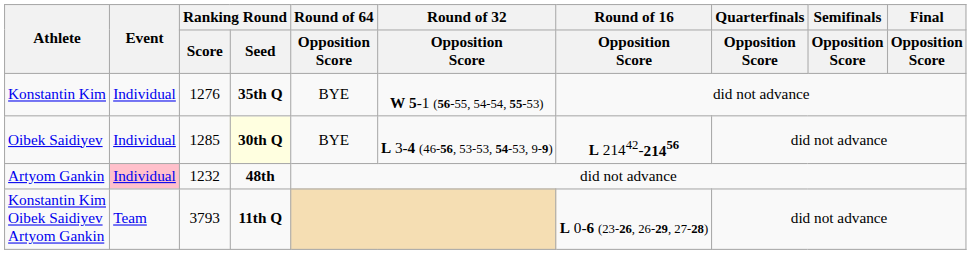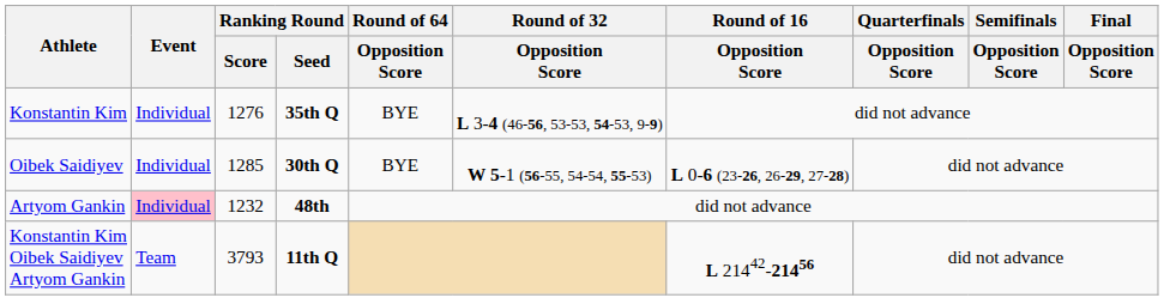 <table class=wikitable style="font-size:90%">
 <tr>
 <th rowspan=2>Athlete</th>
 <th rowspan=2>Event</th>
 <th colspan=2>Ranking Round</th>
 <th>Round of 64</th>
 <th>Round of 32</th>
 <th>Round of 16</th>
 <th>Quarterfinals</th>
 <th>Semifinals</th>
 <th>Final</th>
 </tr>
 <tr>
 <th>Score</th>
 <th>Seed</th>
 <th>Opposition<br>Score</th>
 <th>Opposition<br>Score</th>
 <th>Opposition<br>Score</th>
 <th>Opposition<br>Score</th>
 <th>Opposition<br>Score</th>
 <th>Opposition<br>Score</th>
 </tr>
 <tr>
 <td><a href='#'>Konstantin Kim</a></td>
 <td><a href='#'>Individual</a></td>
 <td align=center>1276</td>
 <td align=center><strong>35th Q</strong></td>
 <td align=center>BYE</td>
-<td align=center><br> <strong>W</strong> <strong>5</strong>-1 <small>(<strong>56</strong>-55, 54-54, <strong>55</strong>-53)</small></td>
+<td align=center><br> <strong>L</strong> 3-<strong>4</strong> <small>(46-<strong>56</strong>, 53-53, <strong>54</strong>-53, 9-<strong>9</strong>)</small></td>
 <td align=center colspan="7">did not advance</td>
 </tr>
 <tr>
 <td><a href='#'>Oibek Saidiyev</a></td>
 <td><a href='#'>Individual</a></td>
 <td align=center>1285</td>
-<td align=center style="background: lightyellow;"><strong>30th Q</strong></td>
+<td align=center><strong>30th Q</strong></td>
 <td align=center>BYE</td>
-<td align=center><br> <strong>L</strong> 3-<strong>4</strong> <small>(46-<strong>56</strong>, 53-53, <strong>54</strong>-53, 9-<strong>9</strong>)</small></td>
-<td align=center> <br> <strong>L</strong> 214<sup>42</sup>-<strong>214<sup>56</sup></strong></td>
+<td align=center><br> <strong>W</strong> <strong>5</strong>-1 <small>(<strong>56</strong>-55, 54-54, <strong>55</strong>-53)</small></td>
+<td align=center><br> <strong>L</strong> 0-<strong>6</strong> <small>(23-<strong>26</strong>, 26-<strong>29</strong>, 27-<strong>28</strong>)</small></td>
 <td align=center colspan="7">did not advance</td>
 </tr>
 <tr>
 <td><a href='#'>Artyom Gankin</a></td>
 <td style="background: pink;"><a href='#'>Individual</a></td>
 <td align=center>1232</td>
 <td align=center><strong>48th</strong></td>
 <td align=center colspan="7">did not advance</td>
 </tr>
 <tr>
 <td><a href='#'>Konstantin Kim</a><br><a href='#'>Oibek Saidiyev</a><br><a href='#'>Artyom Gankin</a></td>
 <td><a href='#'>Team</a></td>
 <td align=center>3793</td>
 <td align=center><strong>11th Q</strong></td>
 <td colspan="2" style="text-align:center; background:wheat;"></td>
-<td align=center><br> <strong>L</strong> 0-<strong>6</strong> <small>(23-<strong>26</strong>, 26-<strong>29</strong>, 27-<strong>28</strong>)</small></td>
+<td align=center> <br> <strong>L</strong> 214<sup>42</sup>-<strong>214<sup>56</sup></strong></td>
 <td align=center colspan="7">did not advance</td>
 </tr>
 </table>
